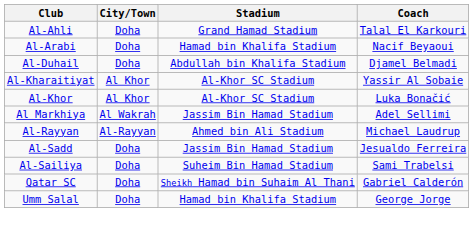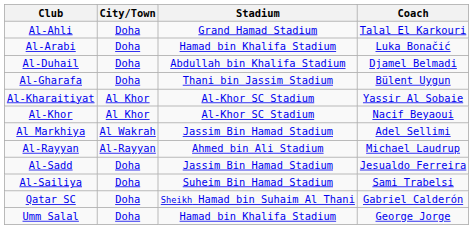 <table class="wikitable sortable" style="text-align: center;">
 <tr>
 <th>Club</th>
 <th>City/Town</th>
 <th>Stadium</th>
 <th>Coach</th>
 </tr>
 <tr>
 <td><a href='#'>Al-Ahli</a></td>
 <td><a href='#'>Doha</a></td>
 <td><a href='#'>Grand Hamad Stadium</a></td>
 <td> <a href='#'>Talal El Karkouri</a></td>
 </tr>
 <tr>
 <td><a href='#'>Al-Arabi</a></td>
 <td><a href='#'>Doha</a></td>
 <td><a href='#'>Hamad bin Khalifa Stadium</a></td>
-<td> <a href='#'>Nacif Beyaoui</a></td>
+<td> <a href='#'>Luka Bonačić</a></td>
 </tr>
 <tr>
 <td><a href='#'>Al-Duhail</a></td>
 <td><a href='#'>Doha</a></td>
 <td><a href='#'>Abdullah bin Khalifa Stadium</a></td>
 <td> <a href='#'>Djamel Belmadi</a></td>
+</tr>
+<tr>
+<td><a href='#'>Al-Gharafa</a></td>
+<td><a href='#'>Doha</a></td>
+<td><a href='#'>Thani bin Jassim Stadium</a></td>
+<td> <a href='#'>Bülent Uygun</a></td>
 </tr>
 <tr>
 <td><a href='#'>Al-Kharaitiyat</a></td>
 <td><a href='#'>Al Khor</a></td>
 <td><a href='#'>Al-Khor SC Stadium</a></td>
 <td> <a href='#'>Yassir Al Sobaie</a></td>
 </tr>
 <tr>
 <td><a href='#'>Al-Khor</a></td>
 <td><a href='#'>Al Khor</a></td>
 <td><a href='#'>Al-Khor SC Stadium</a></td>
-<td> <a href='#'>Luka Bonačić</a></td>
+<td> <a href='#'>Nacif Beyaoui</a></td>
 </tr>
 <tr>
 <td><a href='#'>Al Markhiya</a></td>
 <td><a href='#'>Al Wakrah</a></td>
 <td><a href='#'>Jassim Bin Hamad Stadium</a></td>
 <td> <a href='#'>Adel Sellimi</a></td>
 </tr>
 <tr>
 <td><a href='#'>Al-Rayyan</a></td>
 <td><a href='#'>Al-Rayyan</a></td>
 <td><a href='#'>Ahmed bin Ali Stadium</a></td>
 <td> <a href='#'>Michael Laudrup</a></td>
 </tr>
 <tr>
 <td><a href='#'>Al-Sadd</a></td>
 <td><a href='#'>Doha</a></td>
 <td><a href='#'>Jassim Bin Hamad Stadium</a></td>
 <td> <a href='#'>Jesualdo Ferreira</a></td>
 </tr>
 <tr>
 <td><a href='#'>Al-Sailiya</a></td>
 <td><a href='#'>Doha</a></td>
 <td><a href='#'>Suheim Bin Hamad Stadium</a></td>
 <td> <a href='#'>Sami Trabelsi</a></td>
 </tr>
 <tr>
 <td><a href='#'>Qatar SC</a></td>
 <td><a href='#'>Doha</a></td>
 <td><a href='#'><small>Sheikh</small> Hamad bin Suhaim Al Thani</a></td>
 <td> <a href='#'>Gabriel Calderón</a></td>
 </tr>
 <tr>
 <td><a href='#'>Umm Salal</a></td>
 <td><a href='#'>Doha</a></td>
 <td><a href='#'>Hamad bin Khalifa Stadium</a></td>
 <td> <a href='#'>George Jorge</a></td>
 </tr>
 </table>
